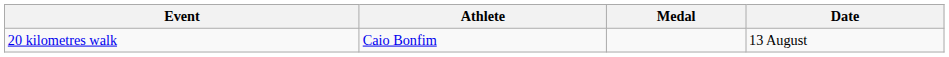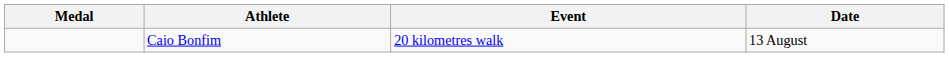 <table class="wikitable" style="font-size:90%" width=60%>
 <tr>
+<th>Medal</th>
+<th>Athlete</th>
 <th>Event</th>
-<th>Athlete</th>
-<th>Medal</th>
 <th>Date</th>
 </tr>
 <tr>
+<td></td>
+<td><a href='#'>Caio Bonfim</a></td>
 <td><a href='#'>20 kilometres walk</a></td>
-<td><a href='#'>Caio Bonfim</a></td>
-<td></td>
 <td>13 August</td>
 </tr>
 </table>
